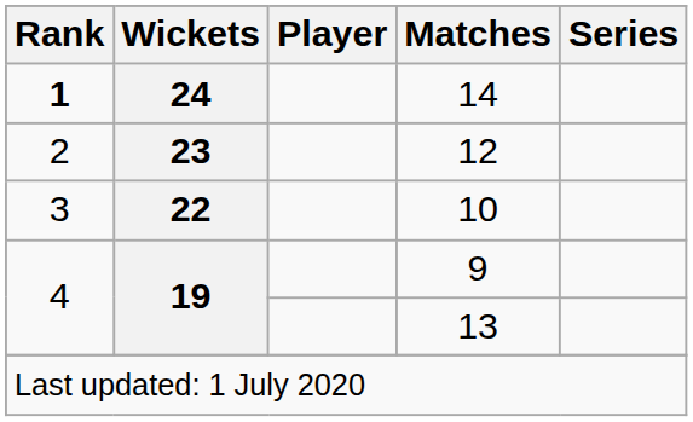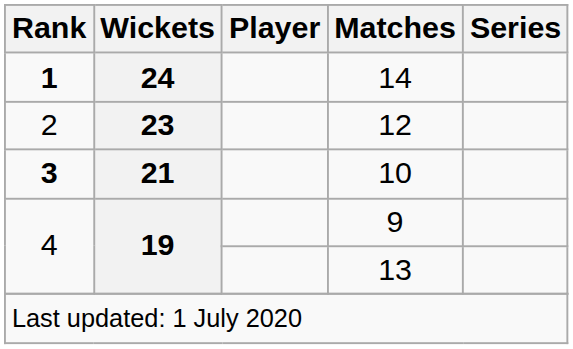 <table class="wikitable plainrowheaders sortable">
 <tr>
 <th scope=col>Rank</th>
 <th scope=col>Wickets</th>
 <th scope=col>Player</th>
 <th scope=col>Matches</th>
 <th scope=col>Series</th>
 </tr>
 <tr>
 <td align=center><strong>1</strong></td>
 <th scope=row style=text-align:center;>24</th>
 <td></td>
 <td align=center>14</td>
 <td></td>
 </tr>
 <tr>
 <td align=center>2</td>
 <th scope=row style=text-align:center;>23</th>
 <td></td>
 <td align=center>12</td>
 <td></td>
 </tr>
 <tr>
-<td align=center>3</td>
-<th scope=row style=text-align:center;>22</th>
+<td align=center><strong>3</strong></td>
+<th scope=row style=text-align:center;>21</th>
 <td></td>
 <td align=center>10</td>
 <td></td>
 </tr>
 <tr>
 <td align=center rowspan=2>4</td>
 <th scope=row style=text-align:center; rowspan=2>19</th>
 <td></td>
 <td align=center>9</td>
 <td></td>
 </tr>
 <tr>
 <td></td>
 <td align=center>13</td>
 <td></td>
 </tr>
 <tr>
 </tr>
 <tr class=sortbottom>
 <td colspan=5><small>Last updated: 1 July 2020</small></td>
 </tr>
 </table>
